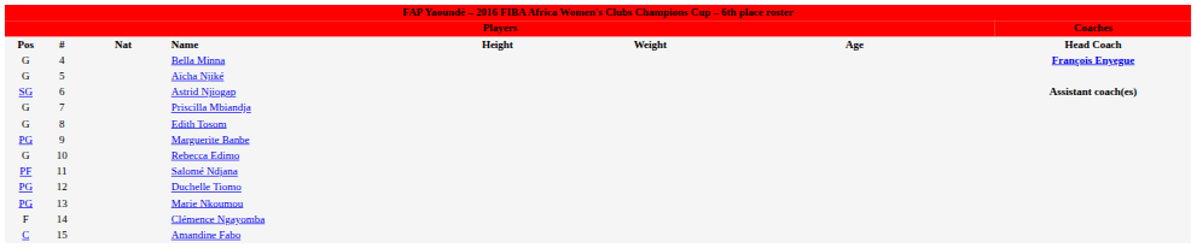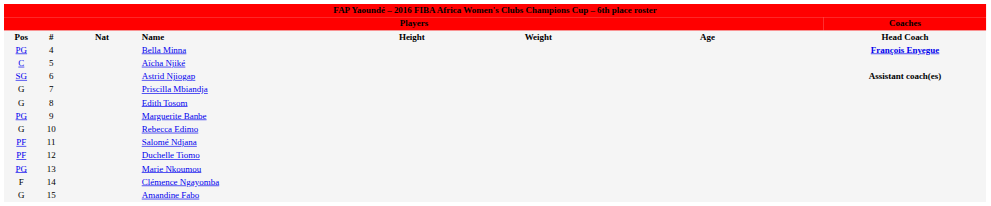 <table border=0 cellpadding=2 cellspacing=0  |- bgcolor=#f5f5f5 style="text-align:center; font-size:85%;" width=75%>
 <tr>
 <td colspan="8" style="background: red; color: black"><strong>FAP Yaoundé – 2016 FIBA Africa Women's Clubs Champions Cup – 6th place roster</strong></td>
 </tr>
 <tr>
 <td colspan="7" style="background: red; color: black"><strong>Players</strong></td>
 <td style="background: red; color: black"><strong>Coaches</strong></td>
 </tr>
 <tr style="background=#f5f5f5; color: black">
 <th width=5px>Pos</th>
 <th width=5px>#</th>
 <th width=50px>Nat</th>
 <th width=135px align=left>Name</th>
 <th width=100px>Height</th>
 <th width=70px>Weight</th>
 <th width=160px>Age</th>
 <th width=110px>Head Coach</th>
 </tr>
 <tr>
-<td>G</td>
+<td><a href='#'>PG</a></td>
 <td>4</td>
 <td></td>
 <td align=left><a href='#'>Bella Minna</a></td>
 <td><span></span></td>
 <td></td>
 <td><span></span></td>
 <td><strong> <a href='#'>François Enyegue</a></strong></td>
 </tr>
 <tr>
-<td>G</td>
+<td><a href='#'>C</a></td>
 <td>5</td>
 <td></td>
 <td align=left><a href='#'>Aïcha Njiké</a></td>
 <td><span></span></td>
 <td></td>
 <td><span></span></td>
 </tr>
 <tr>
 <td><a href='#'>SG</a></td>
 <td>6</td>
 <td></td>
 <td align=left><a href='#'>Astrid Njiogap</a></td>
 <td><span></span></td>
 <td></td>
 <td><span></span></td>
 <td><strong>Assistant coach(es)</strong></td>
 </tr>
 <tr>
 <td>G</td>
 <td>7</td>
 <td></td>
 <td align=left><a href='#'>Priscilla Mbiandja</a></td>
 <td><span></span></td>
 <td></td>
 <td><span></span></td>
 </tr>
 <tr>
 <td>G</td>
 <td>8</td>
 <td></td>
 <td align=left><a href='#'>Edith Tosom</a></td>
 <td><span></span></td>
 <td></td>
 <td><span></span></td>
 </tr>
 <tr>
 <td><a href='#'>PG</a></td>
 <td>9</td>
 <td></td>
 <td align=left><a href='#'>Marguerite Banbe</a></td>
 <td><span></span></td>
 <td></td>
 <td><span></span></td>
 </tr>
 <tr>
 <td>G</td>
 <td>10</td>
 <td></td>
 <td align=left><a href='#'>Rebecca Edimo</a></td>
 <td><span></span></td>
 <td></td>
 <td><span></span></td>
 </tr>
 <tr>
 <td><a href='#'>PF</a></td>
 <td>11</td>
 <td></td>
 <td align=left><a href='#'>Salomé Ndjana</a></td>
 <td><span></span></td>
 <td></td>
 <td><span></span></td>
 </tr>
 <tr>
-<td><a href='#'>PG</a></td>
+<td><a href='#'>PF</a></td>
 <td>12</td>
 <td></td>
 <td align=left><a href='#'>Duchelle Tiomo</a></td>
 <td><span></span></td>
 <td></td>
 <td><span></span></td>
 </tr>
 <tr>
 <td><a href='#'>PG</a></td>
 <td>13</td>
 <td></td>
 <td align=left><a href='#'>Marie Nkoumou</a></td>
 <td><span></span></td>
 <td></td>
 <td><span></span></td>
 </tr>
 <tr>
 <td>F</td>
 <td>14</td>
 <td></td>
 <td align=left><a href='#'>Clémence Ngayomba</a></td>
 <td><span></span></td>
 <td></td>
 <td><span></span></td>
 </tr>
 <tr>
-<td><a href='#'>C</a></td>
+<td>G</td>
 <td>15</td>
 <td></td>
 <td align=left><a href='#'>Amandine Fabo</a></td>
 <td><span></span></td>
 <td></td>
 <td><span></span></td>
 </tr>
 </table>
